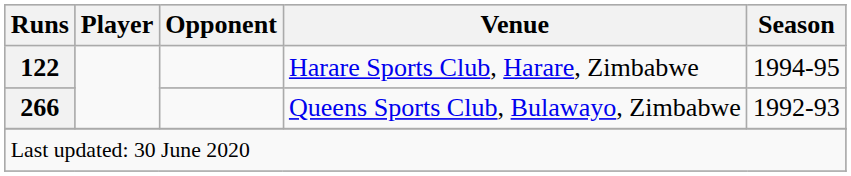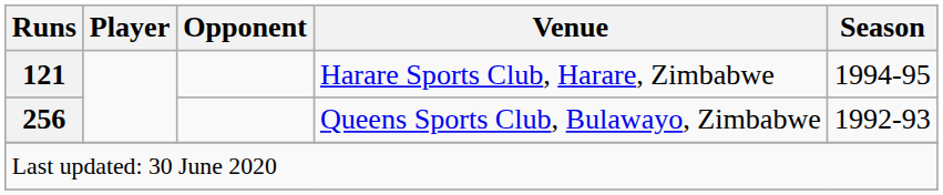 <table class="wikitable plainrowheaders sortable">
 <tr>
 <th scope=col>Runs</th>
 <th scope=col>Player</th>
 <th scope=col>Opponent</th>
 <th scope=col>Venue</th>
 <th scope=col>Season</th>
 </tr>
 <tr>
-<th>122</th>
+<th>121</th>
 <td rowspan=2></td>
 <td></td>
 <td><a href='#'>Harare Sports Club</a>, <a href='#'>Harare</a>, Zimbabwe</td>
 <td>1994-95</td>
 </tr>
 <tr>
-<th>266</th>
+<th>256</th>
 <td></td>
 <td><a href='#'>Queens Sports Club</a>, <a href='#'>Bulawayo</a>, Zimbabwe</td>
 <td>1992-93</td>
 </tr>
 <tr>
 </tr>
 <tr class=sortbottom>
 <td colspan=5><small>Last updated: 30 June 2020</small></td>
 </tr>
 </table>
